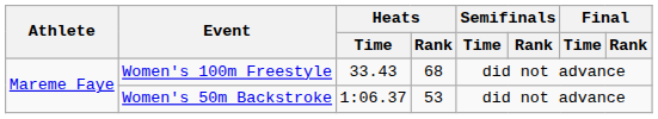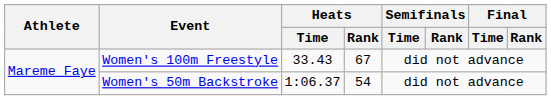 <table class=wikitable style="font-size:90%">
 <tr>
 <th rowspan="2">Athlete</th>
 <th rowspan="2">Event</th>
 <th colspan="2">Heats</th>
 <th colspan="2">Semifinals</th>
 <th colspan="2">Final</th>
 </tr>
 <tr>
 <th>Time</th>
 <th>Rank</th>
 <th>Time</th>
 <th>Rank</th>
 <th>Time</th>
 <th>Rank</th>
 </tr>
 <tr>
 <td rowspan="2"><a href='#'>Mareme Faye</a></td>
 <td><a href='#'>Women's 100m Freestyle</a></td>
 <td align=center>33.43</td>
-<td align=center>68</td>
+<td align=center>67</td>
 <td align=center colspan=4>did not advance</td>
 </tr>
 <tr>
 <td><a href='#'>Women's 50m Backstroke</a></td>
 <td align=center>1:06.37</td>
-<td align=center>53</td>
+<td align=center>54</td>
 <td align=center colspan=4>did not advance</td>
 </tr>
 </table>
